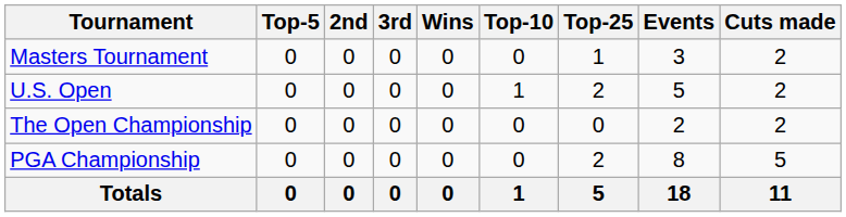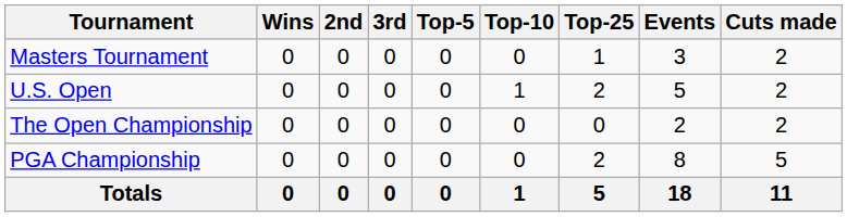 <table class=wikitable style=text-align:center>
 <tr>
 <th>Tournament</th>
-<th>Top-5</th>
+<th>Wins</th>
 <th>2nd</th>
 <th>3rd</th>
-<th>Wins</th>
+<th>Top-5</th>
 <th>Top-10</th>
 <th>Top-25</th>
 <th>Events</th>
 <th>Cuts made</th>
 </tr>
 <tr>
 <td align=left><a href='#'>Masters Tournament</a></td>
 <td>0</td>
 <td>0</td>
 <td>0</td>
 <td>0</td>
 <td>0</td>
 <td>1</td>
 <td>3</td>
 <td>2</td>
 </tr>
 <tr>
 <td align=left><a href='#'>U.S. Open</a></td>
 <td>0</td>
 <td>0</td>
 <td>0</td>
 <td>0</td>
 <td>1</td>
 <td>2</td>
 <td>5</td>
 <td>2</td>
 </tr>
 <tr>
 <td align=left><a href='#'>The Open Championship</a></td>
 <td>0</td>
 <td>0</td>
 <td>0</td>
 <td>0</td>
 <td>0</td>
 <td>0</td>
 <td>2</td>
 <td>2</td>
 </tr>
 <tr>
 <td align=left><a href='#'>PGA Championship</a></td>
 <td>0</td>
 <td>0</td>
 <td>0</td>
 <td>0</td>
 <td>0</td>
 <td>2</td>
 <td>8</td>
 <td>5</td>
 </tr>
 <tr>
 <th>Totals</th>
 <th>0</th>
 <th>0</th>
 <th>0</th>
 <th>0</th>
 <th>1</th>
 <th>5</th>
 <th>18</th>
 <th>11</th>
 </tr>
 </table>
